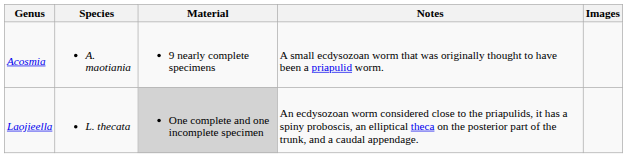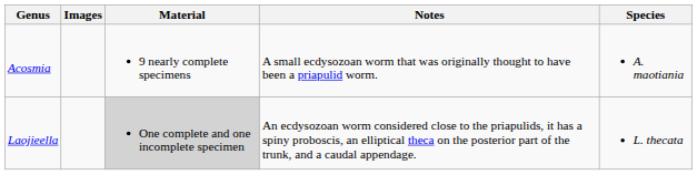 <table class="wikitable" style="margin:auto;width:100%;">
 <tr>
 <th>Genus</th>
-<th>Species</th>
+<th>Images</th>
 <th>Material</th>
 <th>Notes</th>
-<th>Images</th>
+<th>Species</th>
 </tr>
 <tr>
 <td><br><em><a href='#'>Acosmia</a></em></td>
-<td><br><ul><li><em>A. maotiania</em></li></ul></td>
+<td><br></td>
 <td><br><ul><li>9 nearly complete specimens</li></ul></td>
 <td><br>A small ecdysozoan worm that was originally thought to have been a <a href='#'>priapulid</a> worm.</td>
-<td><br></td>
+<td><br><ul><li><em>A. maotiania</em></li></ul></td>
 </tr>
 <tr>
 <td><br><em><a href='#'>Laojieella</a></em></td>
-<td><br><ul><li><em>L. thecata</em></li></ul></td>
+<td></td>
 <td style="background: lightgrey;"><br><ul><li>One complete and one incomplete specimen</li></ul></td>
 <td><br>An ecdysozoan worm considered close to the priapulids, it has a spiny proboscis, an elliptical <a href='#'>theca</a> on the posterior part of the trunk, and a caudal appendage.</td>
-<td></td>
+<td><br><ul><li><em>L. thecata</em></li></ul></td>
 </tr>
 </table>
